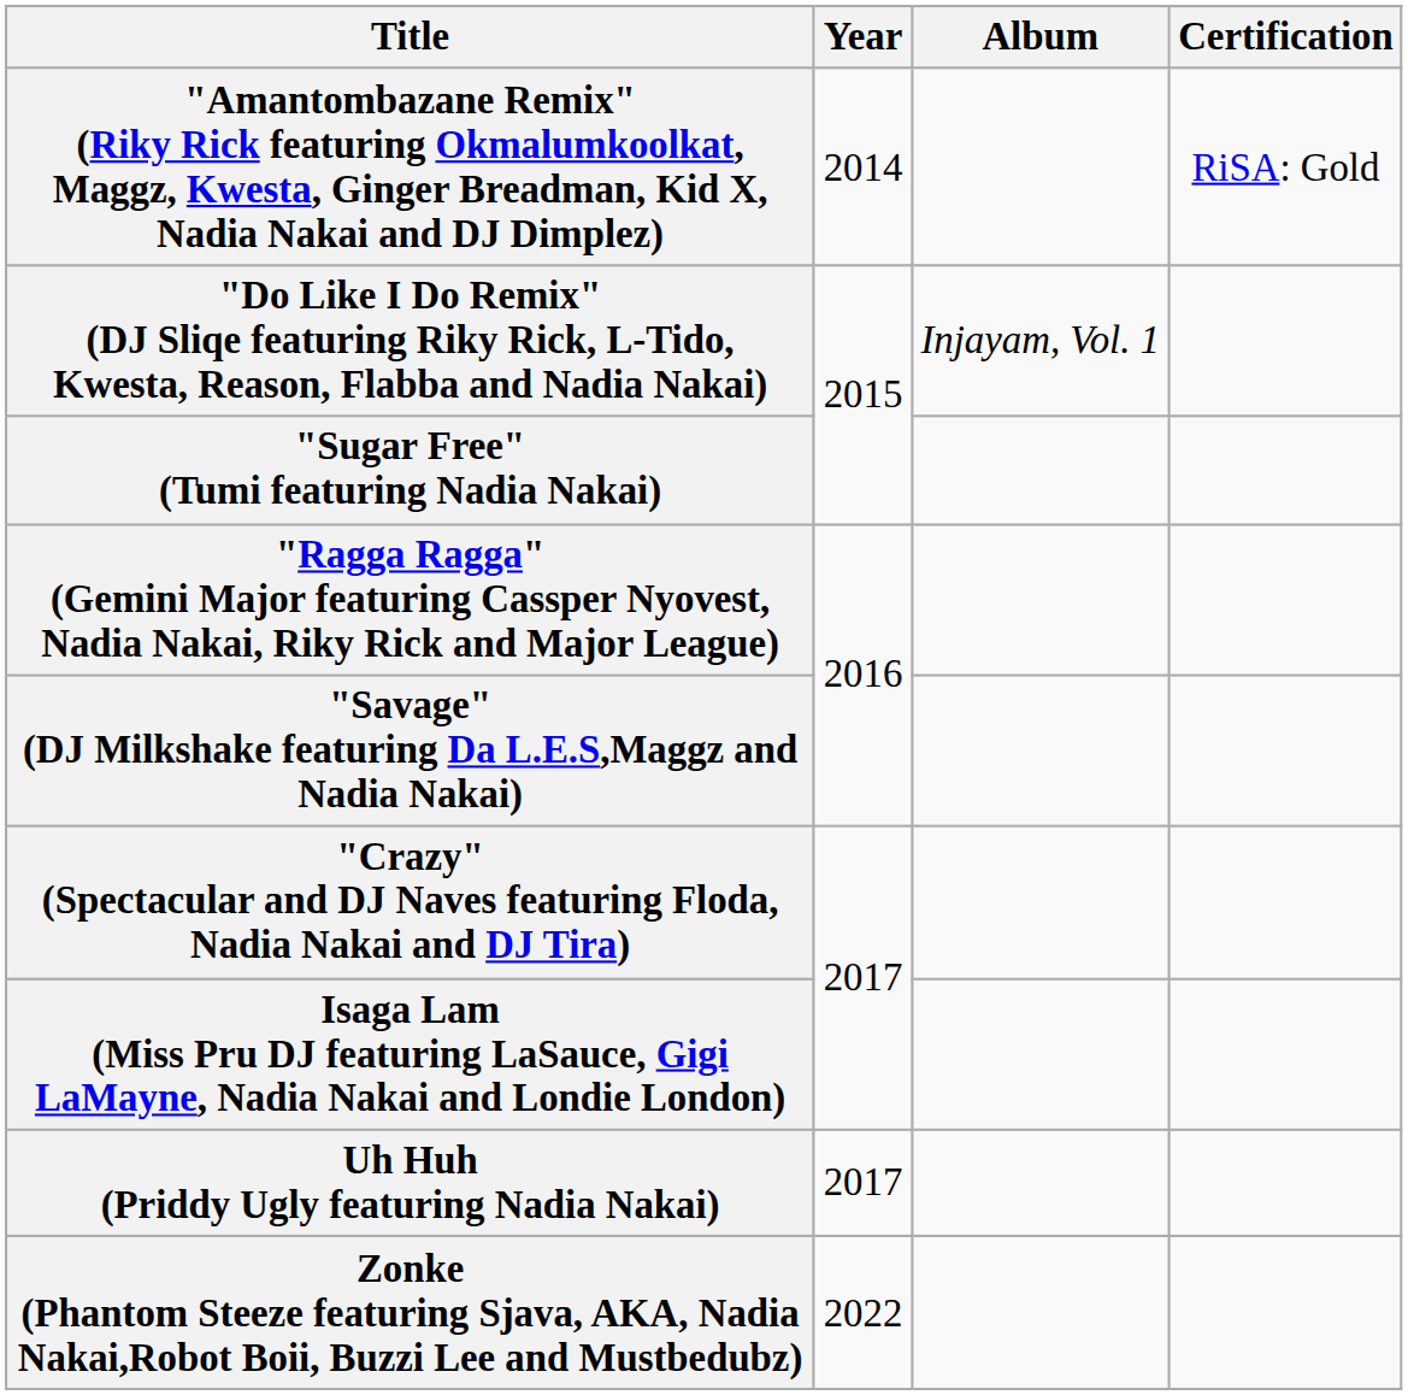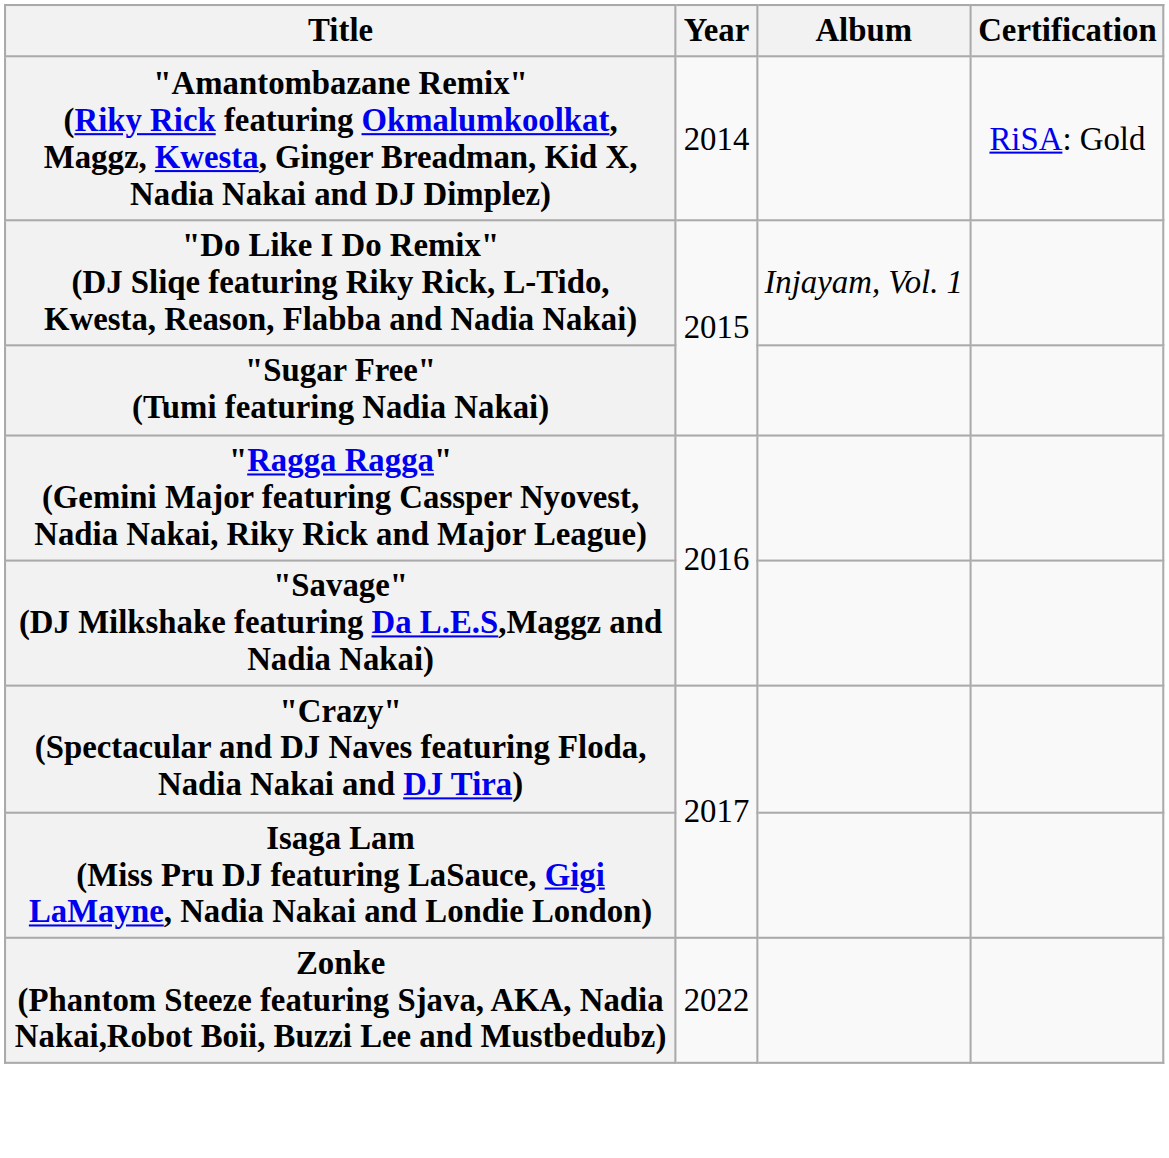 <table class="wikitable plainrowheaders" style="text-align:center;">
 <tr>
 <th scope="col" rowspan="2" style="width:20em">Title</th>
 <th scope="col" rowspan="2">Year</th>
 <th scope="col" rowspan="2">Album</th>
 </tr>
 <tr>
 <th scope="col" style="width:3em;font-size:100%;">Certification</th>
 </tr>
 <tr>
 <th scope="row">"Amantombazane Remix"<br><span>(<a href='#'>Riky Rick</a> featuring <a href='#'>Okmalumkoolkat</a>, Maggz, <a href='#'>Kwesta</a>, Ginger Breadman, Kid X, Nadia Nakai and DJ Dimplez)</span></th>
 <td>2014</td>
 <td></td>
 <td><a href='#'>RiSA</a>: Gold</td>
 </tr>
 <tr>
 <th scope="row">"Do Like I Do Remix"<br><span>(DJ Sliqe featuring Riky Rick, L-Tido, Kwesta, Reason, Flabba and Nadia Nakai)</span></th>
 <td rowspan="2">2015</td>
 <td><em>Injayam, Vol. 1</em></td>
 <td></td>
 </tr>
 <tr>
 <th scope="row">"Sugar Free"<br><span>(Tumi featuring Nadia Nakai)</span></th>
 <td></td>
 <td></td>
 </tr>
 <tr>
 <th scope="row">"<a href='#'>Ragga Ragga</a>"<br><span>(Gemini Major featuring Cassper Nyovest, Nadia Nakai, Riky Rick and Major League)</span></th>
 <td rowspan="2">2016</td>
 <td></td>
 <td></td>
 </tr>
 <tr>
 <th scope="row">"Savage"<br><span>(DJ Milkshake featuring <a href='#'>Da L.E.S</a>,Maggz and Nadia Nakai)</span></th>
 <td></td>
 <td></td>
 </tr>
 <tr>
 <th scope="row">"Crazy"<br><span>(Spectacular and DJ Naves featuring Floda, Nadia Nakai and <a href='#'>DJ Tira</a>)</span></th>
 <td rowspan="2">2017</td>
 <td></td>
 <td></td>
 </tr>
 <tr>
 <th scope="row">Isaga Lam<br><span>(Miss Pru DJ featuring LaSauce, <a href='#'>Gigi LaMayne</a>, Nadia Nakai and Londie London)</span></th>
 <td></td>
 <td></td>
 </tr>
 <tr>
-<th scope=" row">Uh Huh<br><span>(Priddy Ugly featuring Nadia Nakai)</span></th>
-<td>2017</td>
-<td></td>
-<td></td>
-</tr>
-<tr>
 <th>Zonke<br>(Phantom Steeze featuring Sjava, AKA, Nadia Nakai,Robot Boii, Buzzi Lee and Mustbedubz)</th>
 <td>2022</td>
 <td></td>
 <td></td>
 </tr>
 </table>
